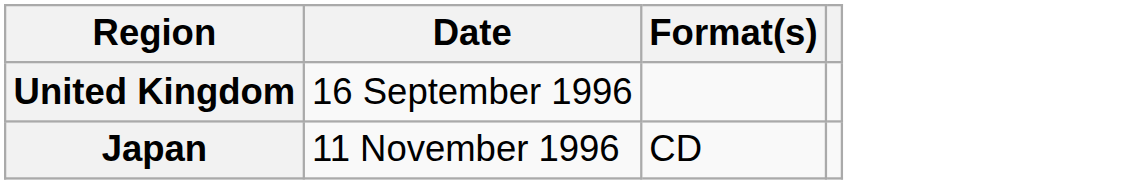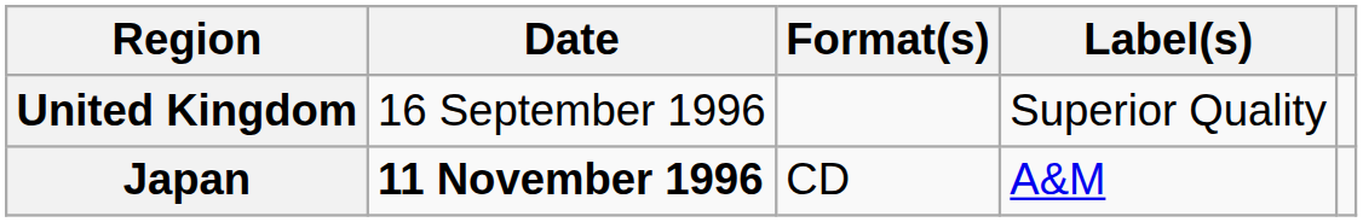 <table class="wikitable plainrowheaders">
 <tr>
 <th scope="col">Region</th>
 <th scope="col">Date</th>
 <th scope="col">Format(s)</th>
+<th scope="col">Label(s)</th>
 <th scope="col"></th>
 </tr>
 <tr>
 <th scope="row">United Kingdom</th>
 <td>16 September 1996</td>
 <td></td>
+<td>Superior Quality</td>
 <td></td>
 </tr>
 <tr>
 <th scope="row">Japan</th>
-<td>11 November 1996</td>
+<td><strong>11 November 1996</strong></td>
 <td>CD</td>
+<td><a href='#'>A&M</a></td>
 <td></td>
 </tr>
 </table>
